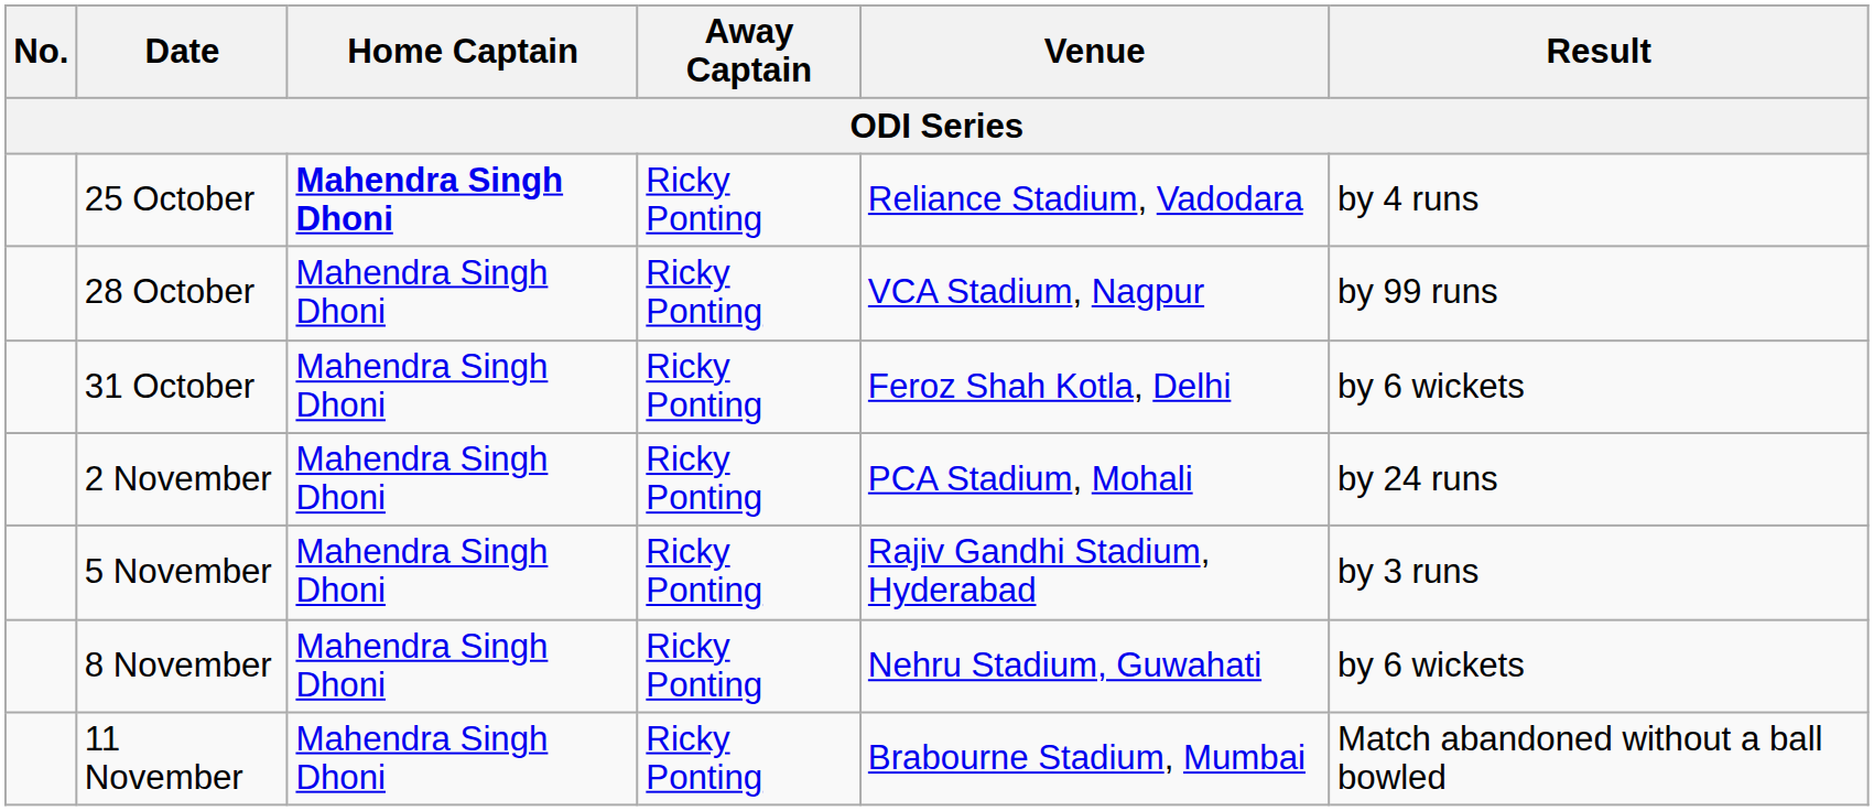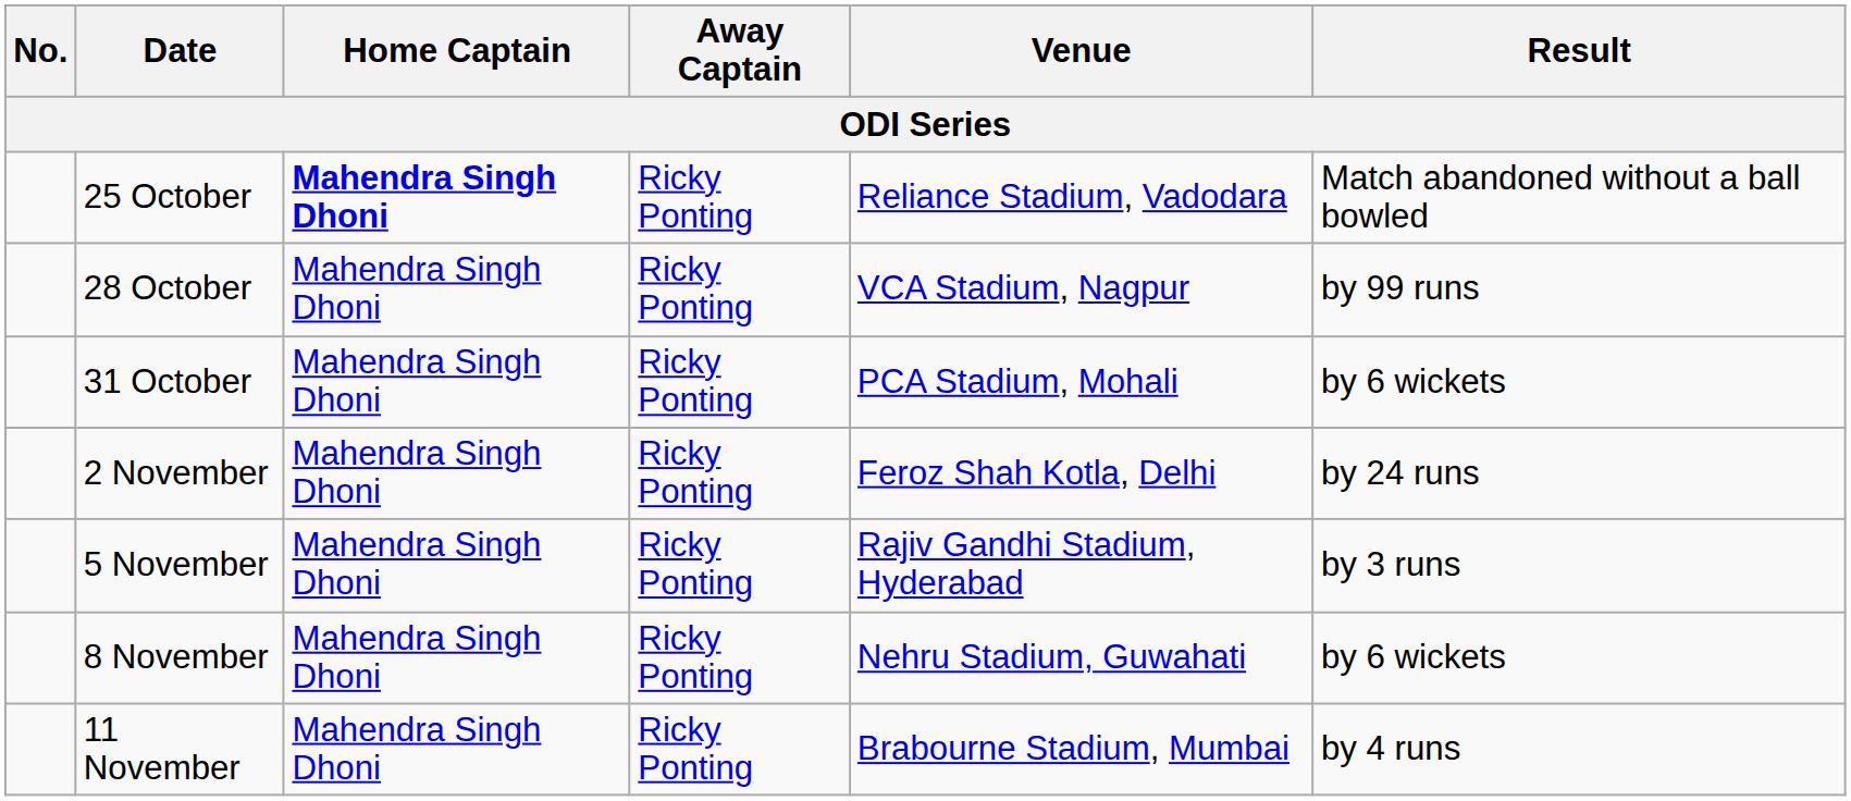 <table class="wikitable">
 <tr>
 <th>No.</th>
 <th>Date</th>
 <th>Home Captain</th>
 <th>Away Captain</th>
 <th>Venue</th>
 <th>Result</th>
 </tr>
 <tr>
 <th colspan="9">ODI Series</th>
 </tr>
 <tr>
 <td></td>
 <td>25 October</td>
 <td><strong><a href='#'>Mahendra Singh Dhoni</a></strong></td>
 <td><a href='#'>Ricky Ponting</a></td>
 <td><a href='#'>Reliance Stadium</a>, <a href='#'>Vadodara</a></td>
-<td> by 4 runs</td>
+<td>Match abandoned without a ball bowled</td>
 </tr>
 <tr>
 <td></td>
 <td>28 October</td>
 <td><a href='#'>Mahendra Singh Dhoni</a></td>
 <td><a href='#'>Ricky Ponting</a></td>
 <td><a href='#'>VCA Stadium</a>, <a href='#'>Nagpur</a></td>
 <td> by 99 runs</td>
 </tr>
 <tr>
 <td></td>
 <td>31 October</td>
 <td><a href='#'>Mahendra Singh Dhoni</a></td>
 <td><a href='#'>Ricky Ponting</a></td>
-<td><a href='#'>Feroz Shah Kotla</a>, <a href='#'>Delhi</a></td>
+<td><a href='#'>PCA Stadium</a>, <a href='#'>Mohali</a></td>
 <td> by 6 wickets</td>
 </tr>
 <tr>
 <td></td>
 <td>2 November</td>
 <td><a href='#'>Mahendra Singh Dhoni</a></td>
 <td><a href='#'>Ricky Ponting</a></td>
-<td><a href='#'>PCA Stadium</a>, <a href='#'>Mohali</a></td>
+<td><a href='#'>Feroz Shah Kotla</a>, <a href='#'>Delhi</a></td>
 <td> by 24 runs</td>
 </tr>
 <tr>
 <td></td>
 <td>5 November</td>
 <td><a href='#'>Mahendra Singh Dhoni</a></td>
 <td><a href='#'>Ricky Ponting</a></td>
 <td><a href='#'>Rajiv Gandhi Stadium</a>, <a href='#'>Hyderabad</a></td>
 <td> by 3 runs</td>
 </tr>
 <tr>
 <td></td>
 <td>8 November</td>
 <td><a href='#'>Mahendra Singh Dhoni</a></td>
 <td><a href='#'>Ricky Ponting</a></td>
 <td><a href='#'>Nehru Stadium, Guwahati</a></td>
 <td> by 6 wickets</td>
 </tr>
 <tr>
 <td></td>
 <td>11 November</td>
 <td><a href='#'>Mahendra Singh Dhoni</a></td>
 <td><a href='#'>Ricky Ponting</a></td>
 <td><a href='#'>Brabourne Stadium</a>, <a href='#'>Mumbai</a></td>
-<td>Match abandoned without a ball bowled</td>
+<td> by 4 runs</td>
 </tr>
 </table>
